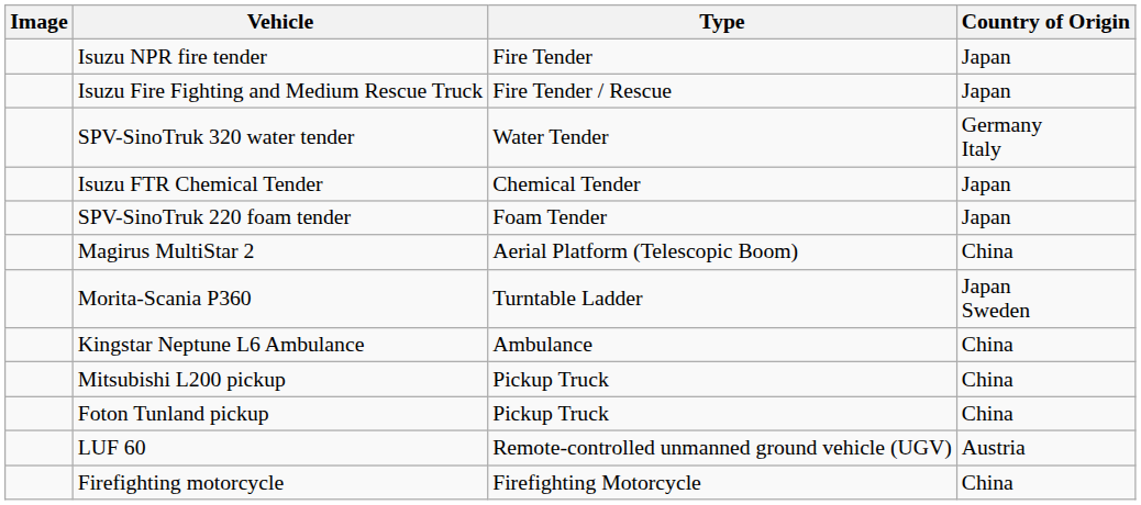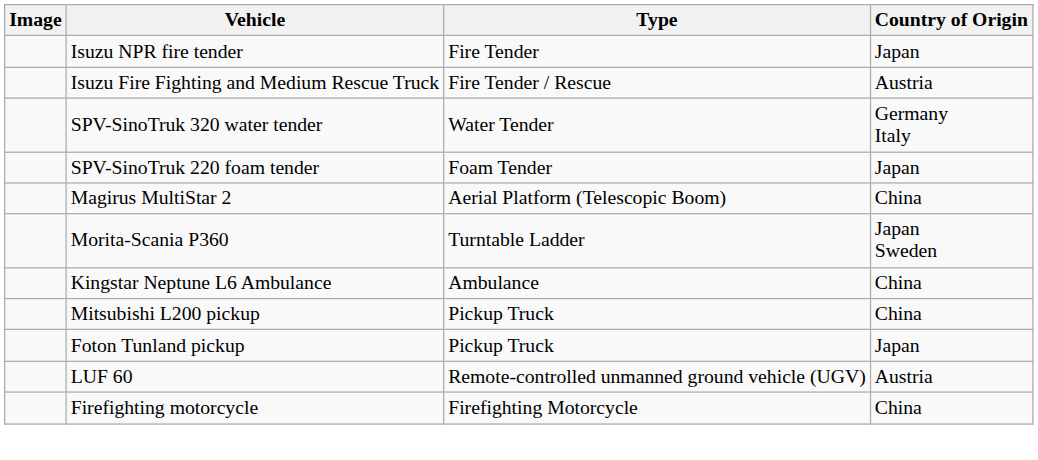 <table class="wikitable sortable">
 <tr>
 <th>Image</th>
 <th>Vehicle</th>
 <th>Type</th>
 <th>Country of Origin</th>
 </tr>
 <tr>
 <td></td>
 <td>Isuzu NPR fire tender</td>
 <td>Fire Tender</td>
 <td> Japan</td>
 </tr>
 <tr>
 <td></td>
 <td>Isuzu Fire Fighting and Medium Rescue Truck</td>
 <td>Fire Tender / Rescue</td>
-<td> Japan</td>
+<td> Austria</td>
 </tr>
 <tr>
 <td></td>
 <td>SPV-SinoTruk 320 water tender</td>
 <td>Water Tender</td>
 <td> Germany<br> Italy</td>
-</tr>
-<tr>
-<td></td>
-<td>Isuzu FTR Chemical Tender</td>
-<td>Chemical Tender</td>
-<td> Japan</td>
 </tr>
 <tr>
 <td></td>
 <td>SPV-SinoTruk 220 foam tender</td>
 <td>Foam Tender</td>
 <td> Japan</td>
 </tr>
 <tr>
 <td></td>
 <td>Magirus MultiStar 2</td>
 <td>Aerial Platform (Telescopic Boom)</td>
 <td> China</td>
 </tr>
 <tr>
 <td></td>
 <td>Morita-Scania P360</td>
 <td>Turntable Ladder</td>
 <td> Japan<br> Sweden</td>
 </tr>
 <tr>
 <td></td>
 <td>Kingstar Neptune L6 Ambulance</td>
 <td>Ambulance</td>
 <td> China</td>
 </tr>
 <tr>
 <td></td>
 <td>Mitsubishi L200 pickup</td>
 <td>Pickup Truck</td>
 <td> China</td>
 </tr>
 <tr>
 <td></td>
 <td>Foton Tunland pickup</td>
 <td>Pickup Truck</td>
-<td> China</td>
+<td> Japan</td>
 </tr>
 <tr>
 <td></td>
 <td>LUF 60</td>
 <td>Remote-controlled unmanned ground vehicle (UGV)</td>
 <td> Austria</td>
 </tr>
 <tr>
 <td></td>
 <td>Firefighting motorcycle</td>
 <td>Firefighting Motorcycle</td>
 <td> China</td>
 </tr>
 </table>
